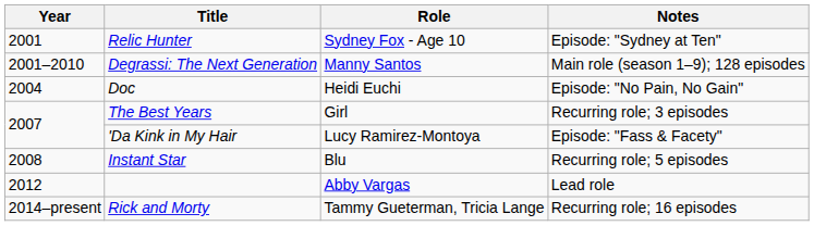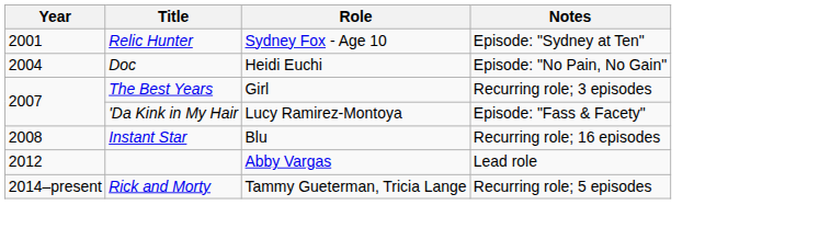 <table class="wikitable sortable">
 <tr>
 <th>Year</th>
 <th>Title</th>
 <th>Role</th>
 <th class="unsortable">Notes</th>
 </tr>
 <tr>
 <td>2001</td>
 <td><em><a href='#'>Relic Hunter</a></em></td>
 <td><a href='#'>Sydney Fox</a> - Age 10</td>
 <td>Episode: "Sydney at Ten"</td>
-</tr>
-<tr>
-<td>2001–2010</td>
-<td><em><a href='#'>Degrassi: The Next Generation</a></em></td>
-<td><a href='#'>Manny Santos</a></td>
-<td>Main role (season 1–9); 128 episodes</td>
 </tr>
 <tr>
 <td>2004</td>
 <td><em>Doc</em></td>
 <td>Heidi Euchi</td>
 <td>Episode: "No Pain, No Gain"</td>
 </tr>
 <tr>
 <td rowspan="2">2007</td>
 <td data-sort-value="Best Years, The"><em><a href='#'>The Best Years</a></em></td>
 <td>Girl</td>
 <td>Recurring role; 3 episodes</td>
 </tr>
 <tr>
 <td data-sort-value="Da Kink in My Hair"><em>'Da Kink in My Hair</em></td>
 <td>Lucy Ramirez-Montoya</td>
 <td>Episode: "Fass & Facety"</td>
 </tr>
 <tr>
 <td>2008</td>
 <td><em><a href='#'>Instant Star</a></em></td>
 <td>Blu</td>
-<td>Recurring role; 5 episodes</td>
+<td>Recurring role; 16 episodes</td>
 </tr>
 <tr>
 <td>2012</td>
 <td><em></em></td>
 <td><a href='#'>Abby Vargas</a></td>
 <td>Lead role</td>
 </tr>
 <tr>
 <td>2014–present</td>
 <td><em><a href='#'>Rick and Morty</a></em></td>
 <td>Tammy Gueterman, Tricia Lange</td>
-<td>Recurring role; 16 episodes</td>
+<td>Recurring role; 5 episodes</td>
 </tr>
 </table>
